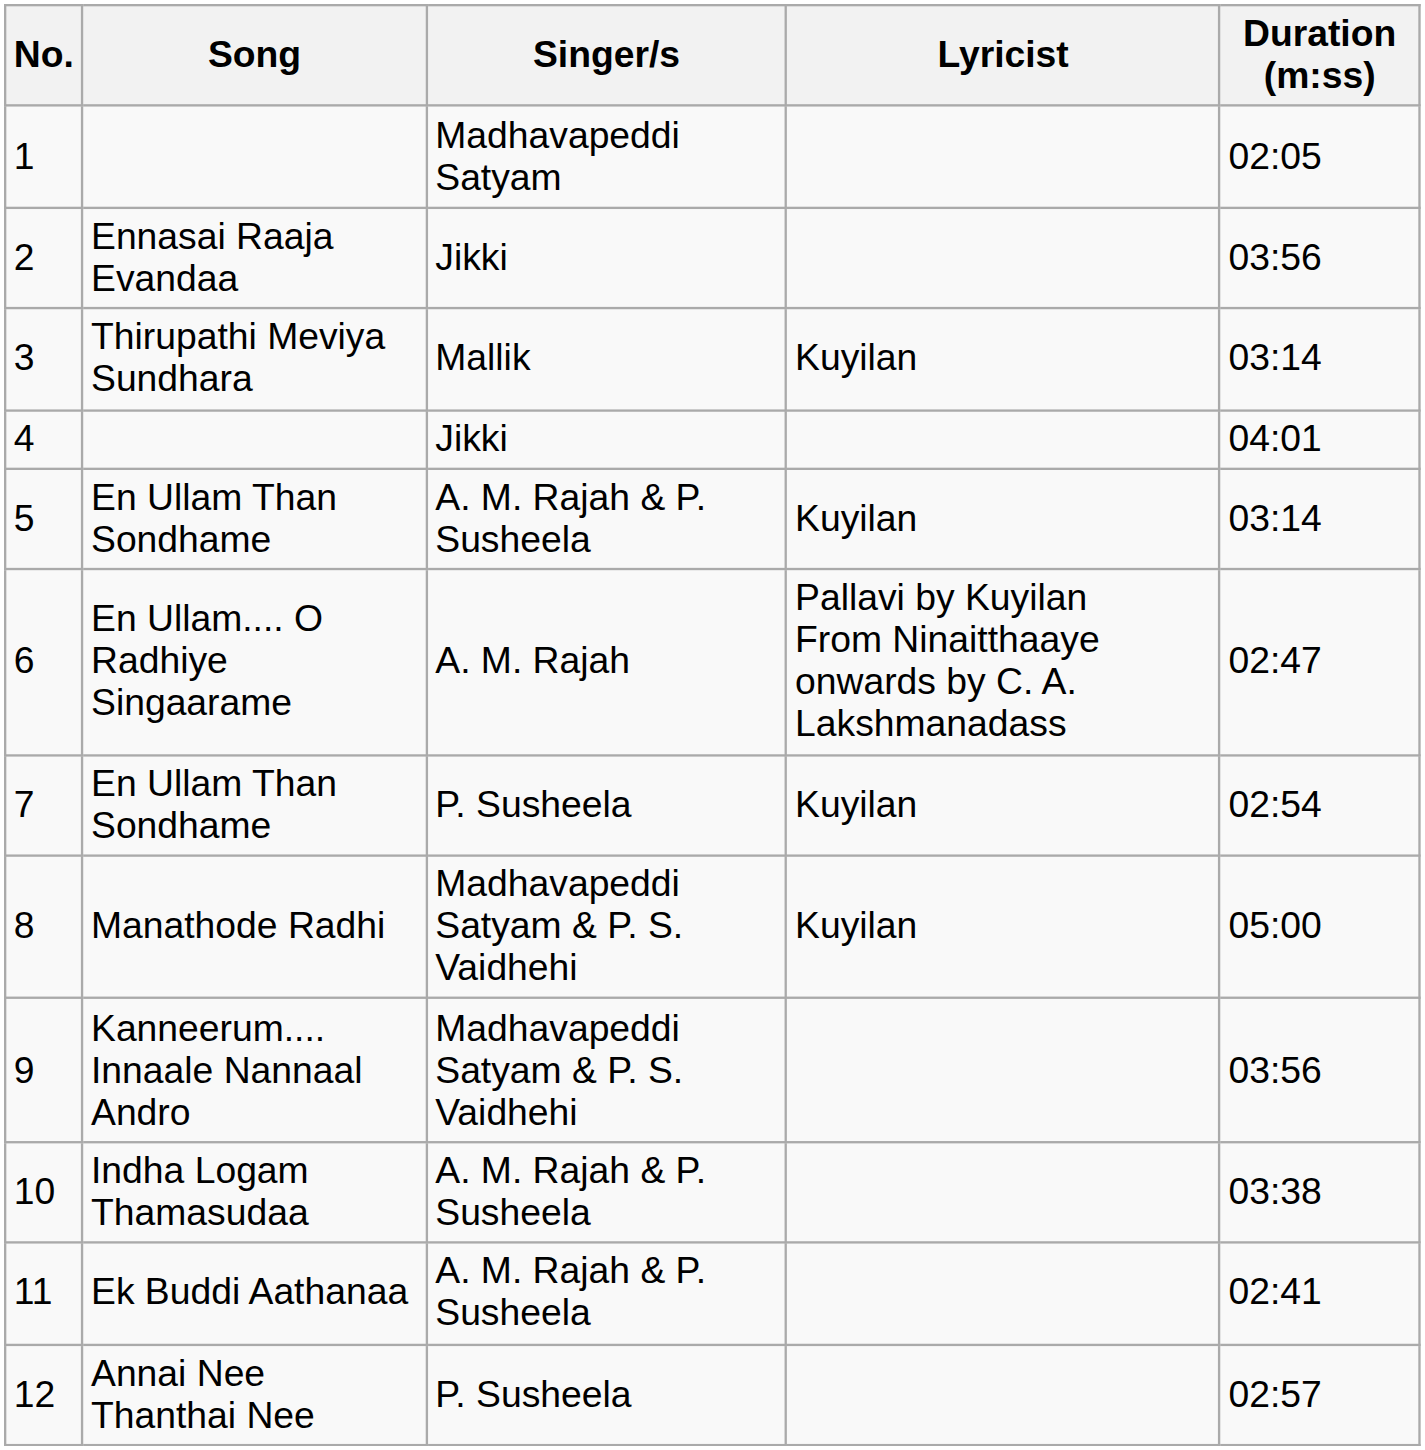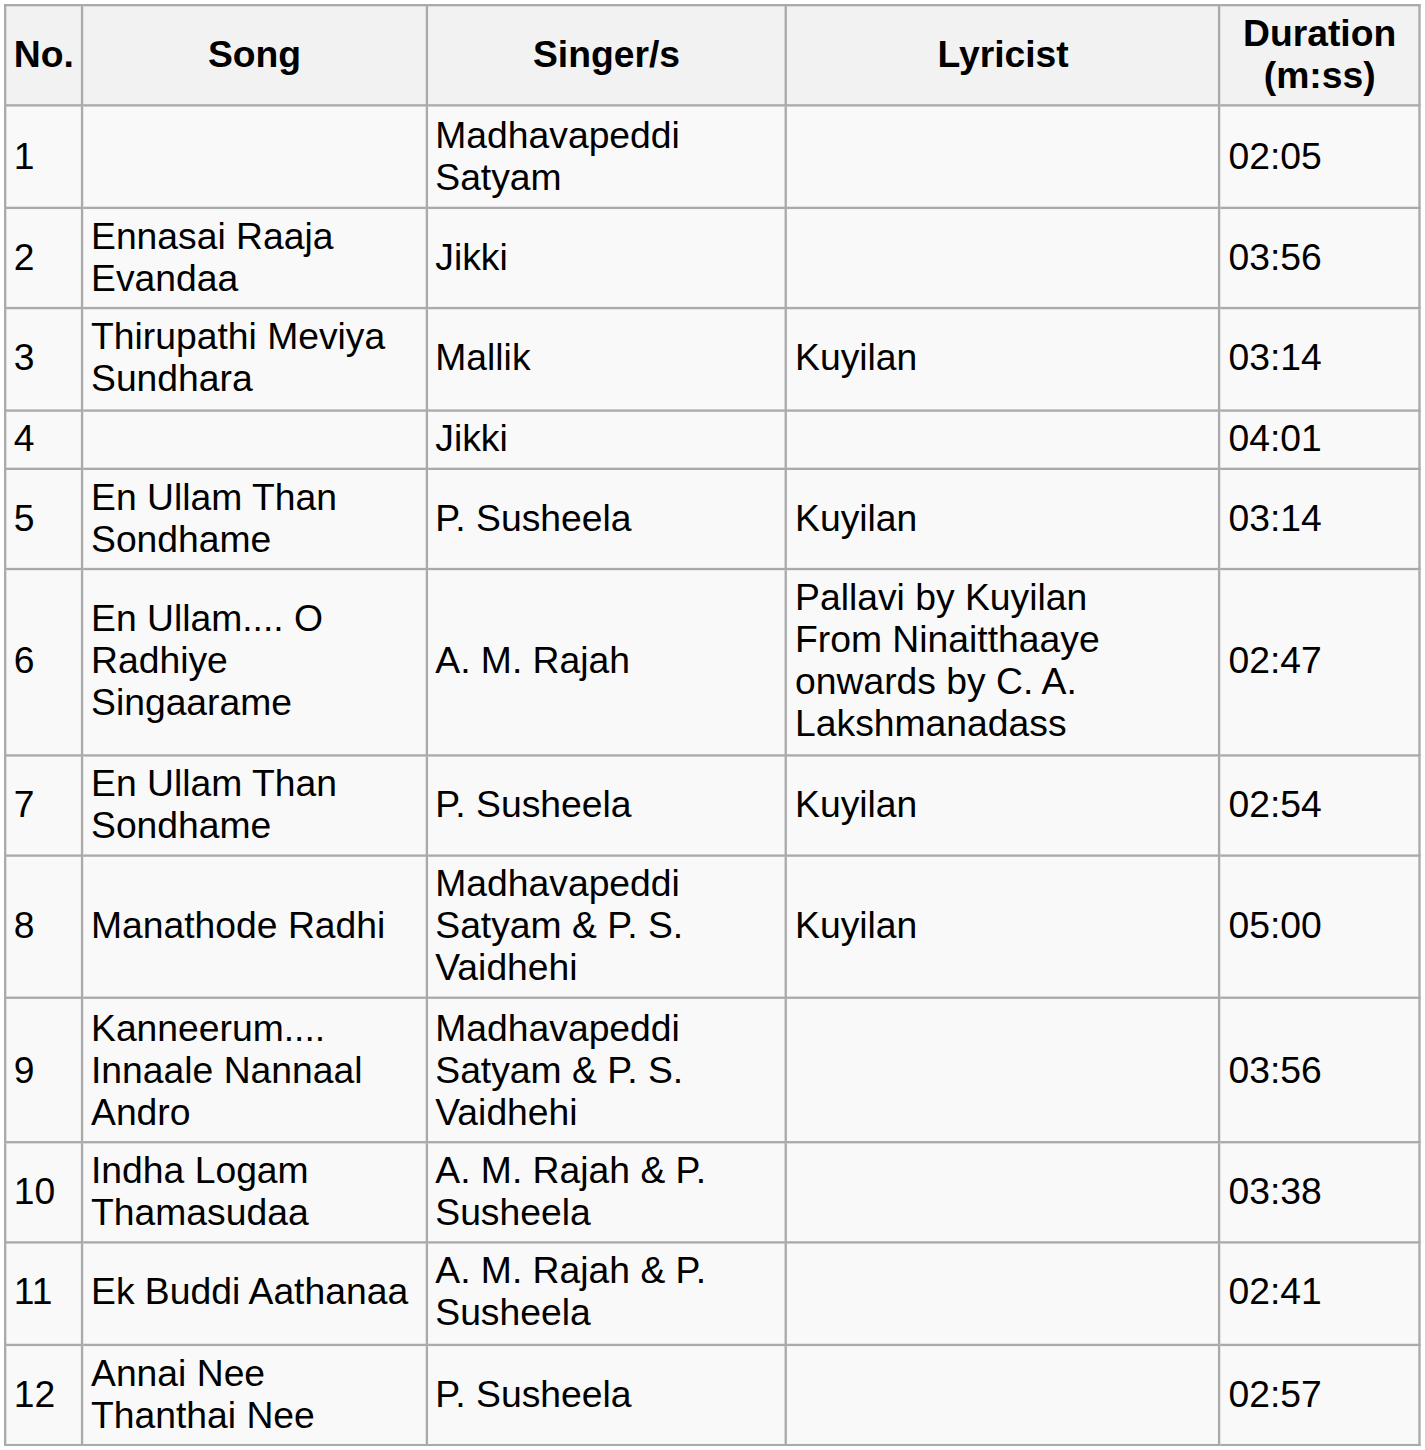 <table class="wikitable">
 <tr>
 <th>No.</th>
 <th>Song</th>
 <th>Singer/s</th>
 <th>Lyricist</th>
 <th>Duration (m:ss)</th>
 </tr>
 <tr>
 <td>1</td>
 <td></td>
 <td>Madhavapeddi Satyam</td>
 <td></td>
 <td>02:05</td>
 </tr>
 <tr>
 <td>2</td>
 <td>Ennasai Raaja Evandaa</td>
 <td>Jikki</td>
 <td></td>
 <td>03:56</td>
 </tr>
 <tr>
 <td>3</td>
 <td>Thirupathi Meviya Sundhara</td>
 <td>Mallik</td>
 <td>Kuyilan</td>
 <td>03:14</td>
 </tr>
 <tr>
 <td>4</td>
 <td></td>
 <td>Jikki</td>
 <td></td>
 <td>04:01</td>
 </tr>
 <tr>
 <td>5</td>
 <td>En Ullam Than Sondhame</td>
-<td>A. M. Rajah & P. Susheela</td>
+<td>P. Susheela</td>
 <td>Kuyilan</td>
 <td>03:14</td>
 </tr>
 <tr>
 <td>6</td>
 <td>En Ullam.... O Radhiye Singaarame</td>
 <td>A. M. Rajah</td>
 <td>Pallavi by Kuyilan<br>From Ninaitthaaye onwards by C. A. Lakshmanadass</td>
 <td>02:47</td>
 </tr>
 <tr>
 <td>7</td>
 <td>En Ullam Than Sondhame</td>
 <td>P. Susheela</td>
 <td>Kuyilan</td>
 <td>02:54</td>
 </tr>
 <tr>
 <td>8</td>
 <td>Manathode Radhi</td>
 <td>Madhavapeddi Satyam & P. S. Vaidhehi</td>
 <td>Kuyilan</td>
 <td>05:00</td>
 </tr>
 <tr>
 <td>9</td>
 <td>Kanneerum.... Innaale Nannaal Andro</td>
 <td>Madhavapeddi Satyam & P. S. Vaidhehi</td>
 <td></td>
 <td>03:56</td>
 </tr>
 <tr>
 <td>10</td>
 <td>Indha Logam Thamasudaa</td>
 <td>A. M. Rajah & P. Susheela</td>
 <td></td>
 <td>03:38</td>
 </tr>
 <tr>
 <td>11</td>
 <td>Ek Buddi Aathanaa</td>
 <td>A. M. Rajah & P. Susheela</td>
 <td></td>
 <td>02:41</td>
 </tr>
 <tr>
 <td>12</td>
 <td>Annai Nee Thanthai Nee</td>
 <td>P. Susheela</td>
 <td></td>
 <td>02:57</td>
 </tr>
 </table>
